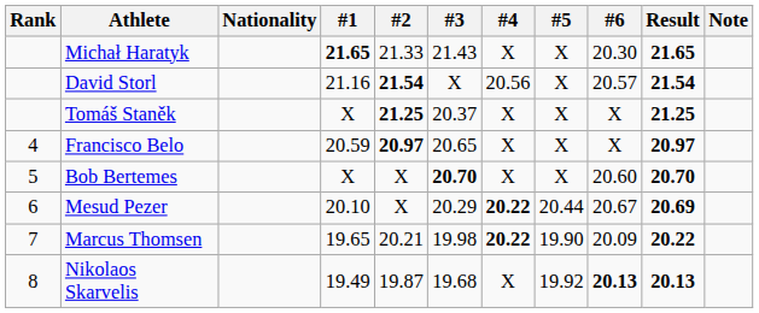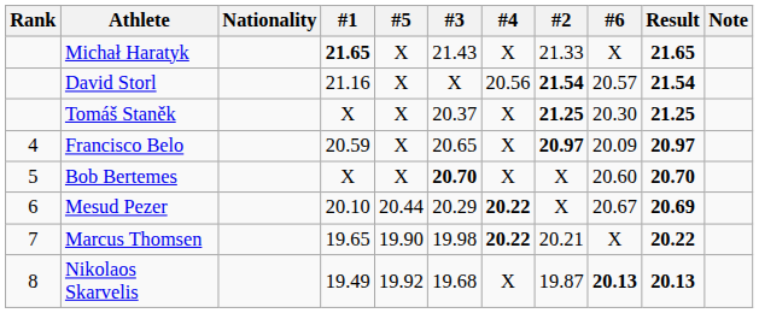 <table class="wikitable sortable" style="text-align:center">
 <tr>
 <th>Rank</th>
 <th>Athlete</th>
 <th>Nationality</th>
 <th>#1</th>
-<th>#2</th>
+<th>#5</th>
 <th>#3</th>
 <th>#4</th>
-<th>#5</th>
+<th>#2</th>
 <th>#6</th>
 <th>Result</th>
 <th>Note</th>
 </tr>
 <tr>
 <td></td>
 <td align=left><a href='#'>Michał Haratyk</a></td>
 <td align=left></td>
 <td><strong>21.65</strong> </td>
-<td>21.33</td>
+<td>X</td>
 <td>21.43</td>
 <td>X</td>
+<td>21.33</td>
 <td>X</td>
-<td>20.30</td>
 <td><strong>21.65</strong></td>
 <td></td>
 </tr>
 <tr>
 <td></td>
 <td align=left><a href='#'>David Storl</a></td>
 <td align=left></td>
 <td>21.16</td>
-<td><strong>21.54</strong></td>
+<td>X</td>
 <td>X</td>
 <td>20.56</td>
-<td>X</td>
+<td><strong>21.54</strong></td>
 <td>20.57</td>
 <td><strong>21.54</strong></td>
 <td></td>
 </tr>
 <tr>
 <td></td>
 <td align=left><a href='#'>Tomáš Staněk</a></td>
 <td align=left></td>
 <td>X</td>
-<td><strong>21.25</strong></td>
+<td>X</td>
 <td>20.37</td>
 <td>X</td>
-<td>X</td>
-<td>X</td>
+<td><strong>21.25</strong></td>
+<td>20.30</td>
 <td><strong>21.25</strong></td>
 <td></td>
 </tr>
 <tr>
 <td>4</td>
 <td align=left><a href='#'>Francisco Belo</a></td>
 <td align=left></td>
 <td>20.59</td>
-<td><strong>20.97</strong></td>
+<td>X</td>
 <td>20.65</td>
 <td>X</td>
-<td>X</td>
-<td>X</td>
+<td><strong>20.97</strong></td>
+<td>20.09</td>
 <td><strong>20.97</strong></td>
 <td></td>
 </tr>
 <tr>
 <td>5</td>
 <td align=left><a href='#'>Bob Bertemes</a></td>
 <td align=left></td>
 <td>X</td>
 <td>X</td>
 <td><strong>20.70</strong></td>
 <td>X</td>
 <td>X</td>
 <td>20.60</td>
 <td><strong>20.70</strong></td>
 <td></td>
 </tr>
 <tr>
 <td>6</td>
 <td align=left><a href='#'>Mesud Pezer</a></td>
 <td align=left></td>
 <td>20.10</td>
-<td>X</td>
+<td>20.44</td>
 <td>20.29</td>
 <td><strong>20.22</strong></td>
-<td>20.44</td>
+<td>X</td>
 <td>20.67</td>
 <td><strong>20.69</strong></td>
 <td></td>
 </tr>
 <tr>
 <td>7</td>
 <td align=left><a href='#'>Marcus Thomsen</a></td>
 <td align=left></td>
 <td>19.65</td>
-<td>20.21</td>
+<td>19.90</td>
 <td>19.98</td>
 <td><strong>20.22</strong></td>
-<td>19.90</td>
-<td>20.09</td>
+<td>20.21</td>
+<td>X</td>
 <td><strong>20.22</strong></td>
 <td></td>
 </tr>
 <tr>
 <td>8</td>
 <td align=left><a href='#'>Nikolaos Skarvelis</a></td>
 <td align=left></td>
 <td>19.49</td>
-<td>19.87</td>
+<td>19.92</td>
 <td>19.68</td>
 <td>X</td>
-<td>19.92</td>
+<td>19.87</td>
 <td><strong>20.13</strong></td>
 <td><strong>20.13</strong></td>
 <td></td>
 </tr>
 </table>
